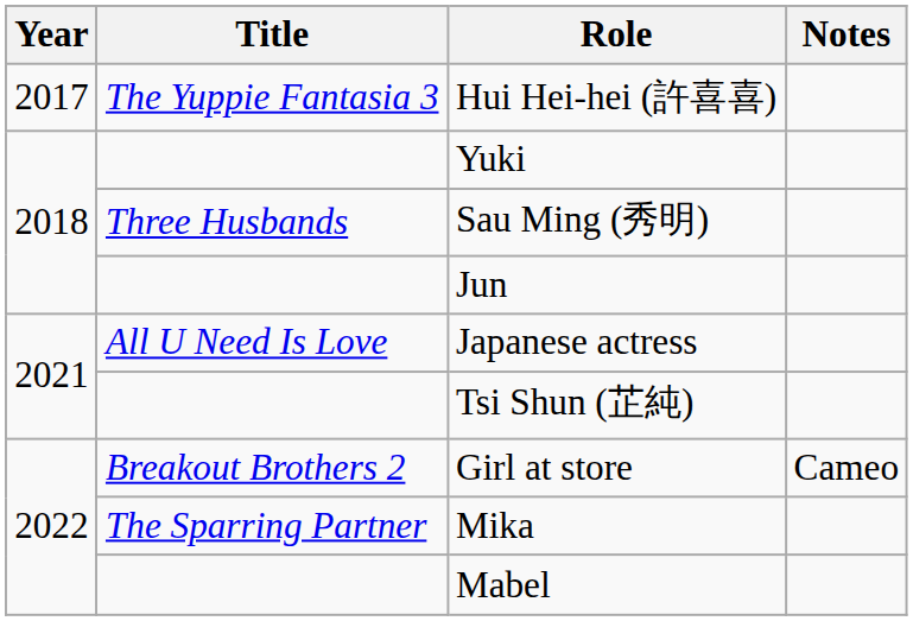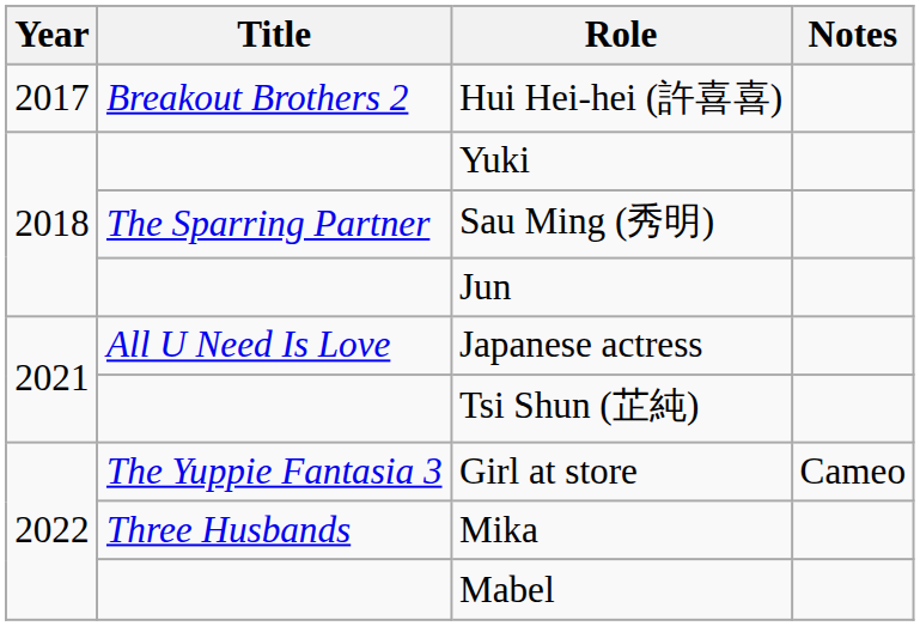 <table class="wikitable">
 <tr>
 <th>Year</th>
 <th>Title</th>
 <th>Role</th>
 <th>Notes</th>
 </tr>
 <tr>
 <td>2017</td>
-<td><em><a href='#'>The Yuppie Fantasia 3</a></em></td>
+<td><em><a href='#'>Breakout Brothers 2</a></em></td>
 <td>Hui Hei-hei (許喜喜)</td>
 <td></td>
 </tr>
 <tr>
 <td rowspan="3">2018</td>
 <td><em></em></td>
 <td>Yuki</td>
 <td></td>
 </tr>
 <tr>
-<td><em><a href='#'>Three Husbands</a></em></td>
+<td><em><a href='#'>The Sparring Partner</a></em></td>
 <td>Sau Ming (秀明)</td>
 <td></td>
 </tr>
 <tr>
 <td><em></em></td>
 <td>Jun</td>
 <td></td>
 </tr>
 <tr>
 <td rowspan="2">2021</td>
 <td><em><a href='#'>All U Need Is Love</a></em></td>
 <td>Japanese actress</td>
 <td></td>
 </tr>
 <tr>
 <td><em></em></td>
 <td>Tsi Shun (芷純)</td>
 <td></td>
 </tr>
 <tr>
 <td rowspan="3">2022</td>
-<td><em><a href='#'>Breakout Brothers 2</a></em></td>
+<td><em><a href='#'>The Yuppie Fantasia 3</a></em></td>
 <td>Girl at store</td>
 <td>Cameo</td>
 </tr>
 <tr>
-<td><em><a href='#'>The Sparring Partner</a></em></td>
+<td><em><a href='#'>Three Husbands</a></em></td>
 <td>Mika</td>
 <td></td>
 </tr>
 <tr>
 <td><em></em></td>
 <td>Mabel</td>
 <td></td>
 </tr>
 </table>
